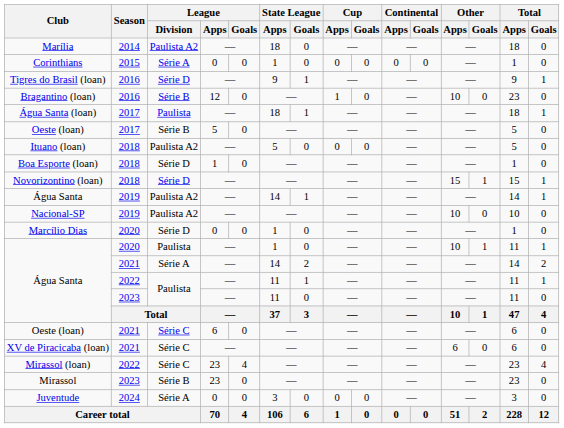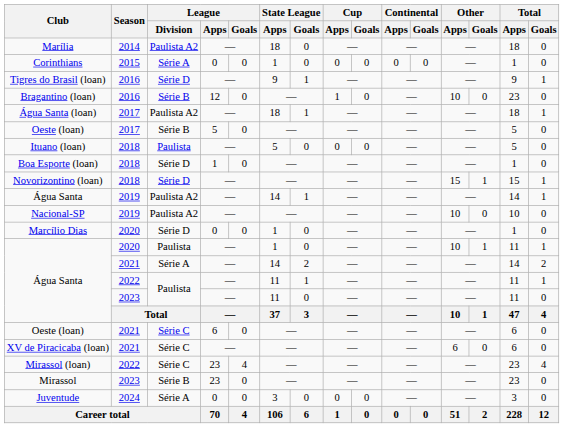 <table class="wikitable" style="text-align: center;">
 <tr>
 <th rowspan="2">Club</th>
 <th rowspan="2">Season</th>
 <th colspan="3">League</th>
 <th colspan="2">State League</th>
 <th colspan="2">Cup</th>
 <th colspan="2">Continental</th>
 <th colspan="2">Other</th>
 <th colspan="2">Total</th>
 </tr>
 <tr>
 <th>Division</th>
 <th>Apps</th>
 <th>Goals</th>
 <th>Apps</th>
 <th>Goals</th>
 <th>Apps</th>
 <th>Goals</th>
 <th>Apps</th>
 <th>Goals</th>
 <th>Apps</th>
 <th>Goals</th>
 <th>Apps</th>
 <th>Goals</th>
 </tr>
 <tr>
 <td><a href='#'>Marília</a></td>
 <td><a href='#'>2014</a></td>
 <td><a href='#'>Paulista A2</a></td>
 <td colspan="2">—</td>
 <td>18</td>
 <td>0</td>
 <td colspan="2">—</td>
 <td colspan="2">—</td>
 <td colspan="2">—</td>
 <td>18</td>
 <td>0</td>
 </tr>
 <tr>
 <td><a href='#'>Corinthians</a></td>
 <td><a href='#'>2015</a></td>
 <td><a href='#'>Série A</a></td>
 <td>0</td>
 <td>0</td>
 <td>1</td>
 <td>0</td>
 <td>0</td>
 <td>0</td>
 <td>0</td>
 <td>0</td>
 <td colspan="2">—</td>
 <td>1</td>
 <td>0</td>
 </tr>
 <tr>
 <td><a href='#'>Tigres do Brasil</a> (loan)</td>
 <td><a href='#'>2016</a></td>
 <td><a href='#'>Série D</a></td>
 <td colspan="2">—</td>
 <td>9</td>
 <td>1</td>
 <td colspan="2">—</td>
 <td colspan="2">—</td>
 <td colspan="2">—</td>
 <td>9</td>
 <td>1</td>
 </tr>
 <tr>
 <td><a href='#'>Bragantino</a> (loan)</td>
 <td><a href='#'>2016</a></td>
 <td><a href='#'>Série B</a></td>
 <td>12</td>
 <td>0</td>
 <td colspan="2">—</td>
 <td>1</td>
 <td>0</td>
 <td colspan="2">—</td>
 <td>10</td>
 <td>0</td>
 <td>23</td>
 <td>0</td>
 </tr>
 <tr>
 <td><a href='#'>Água Santa</a> (loan)</td>
 <td><a href='#'>2017</a></td>
-<td><a href='#'>Paulista</a></td>
+<td>Paulista A2</td>
 <td colspan="2">—</td>
 <td>18</td>
 <td>1</td>
 <td colspan="2">—</td>
 <td colspan="2">—</td>
 <td colspan="2">—</td>
 <td>18</td>
 <td>1</td>
 </tr>
 <tr>
 <td><a href='#'>Oeste</a> (loan)</td>
 <td><a href='#'>2017</a></td>
 <td>Série B</td>
 <td>5</td>
 <td>0</td>
 <td colspan="2">—</td>
 <td colspan="2">—</td>
 <td colspan="2">—</td>
 <td colspan="2">—</td>
 <td>5</td>
 <td>0</td>
 </tr>
 <tr>
 <td><a href='#'>Ituano</a> (loan)</td>
 <td><a href='#'>2018</a></td>
-<td>Paulista A2</td>
+<td><a href='#'>Paulista</a></td>
 <td colspan="2">—</td>
 <td>5</td>
 <td>0</td>
 <td>0</td>
 <td>0</td>
 <td colspan="2">—</td>
 <td colspan="2">—</td>
 <td>5</td>
 <td>0</td>
 </tr>
 <tr>
 <td><a href='#'>Boa Esporte</a> (loan)</td>
 <td><a href='#'>2018</a></td>
 <td>Série D</td>
 <td>1</td>
 <td>0</td>
 <td colspan="2">—</td>
 <td colspan="2">—</td>
 <td colspan="2">—</td>
 <td colspan="2">—</td>
 <td>1</td>
 <td>0</td>
 </tr>
 <tr>
 <td><a href='#'>Novorizontino</a> (loan)</td>
 <td><a href='#'>2018</a></td>
 <td><a href='#'>Série D</a></td>
 <td colspan="2">—</td>
 <td colspan="2">—</td>
 <td colspan="2">—</td>
 <td colspan="2">—</td>
 <td>15</td>
 <td>1</td>
 <td>15</td>
 <td>1</td>
 </tr>
 <tr>
 <td>Água Santa</td>
 <td><a href='#'>2019</a></td>
 <td>Paulista A2</td>
 <td colspan="2">—</td>
 <td>14</td>
 <td>1</td>
 <td colspan="2">—</td>
 <td colspan="2">—</td>
 <td colspan="2">—</td>
 <td>14</td>
 <td>1</td>
 </tr>
 <tr>
 <td><a href='#'>Nacional-SP</a></td>
 <td><a href='#'>2019</a></td>
 <td>Paulista A2</td>
 <td colspan="2">—</td>
 <td colspan="2">—</td>
 <td colspan="2">—</td>
 <td colspan="2">—</td>
 <td>10</td>
 <td>0</td>
 <td>10</td>
 <td>0</td>
 </tr>
 <tr>
 <td><a href='#'>Marcílio Dias</a></td>
 <td><a href='#'>2020</a></td>
 <td>Série D</td>
 <td>0</td>
 <td>0</td>
 <td>1</td>
 <td>0</td>
 <td colspan="2">—</td>
 <td colspan="2">—</td>
 <td colspan="2">—</td>
 <td>1</td>
 <td>0</td>
 </tr>
 <tr>
 <td rowspan="5" valign="center">Água Santa</td>
 <td><a href='#'>2020</a></td>
 <td>Paulista</td>
 <td colspan="2">—</td>
 <td>1</td>
 <td>0</td>
 <td colspan="2">—</td>
 <td colspan="2">—</td>
 <td>10</td>
 <td>1</td>
 <td>11</td>
 <td>1</td>
 </tr>
 <tr>
 <td><a href='#'>2021</a></td>
 <td>Série A</td>
 <td colspan="2">—</td>
 <td>14</td>
 <td>2</td>
 <td colspan="2">—</td>
 <td colspan="2">—</td>
 <td colspan="2">—</td>
 <td>14</td>
 <td>2</td>
 </tr>
 <tr>
 <td><a href='#'>2022</a></td>
 <td rowspan="2">Paulista</td>
 <td colspan="2">—</td>
 <td>11</td>
 <td>1</td>
 <td colspan="2">—</td>
 <td colspan="2">—</td>
 <td colspan="2">—</td>
 <td>11</td>
 <td>1</td>
 </tr>
 <tr>
 <td><a href='#'>2023</a></td>
 <td colspan="2">—</td>
 <td>11</td>
 <td>0</td>
 <td colspan="2">—</td>
 <td colspan="2">—</td>
 <td colspan="2">—</td>
 <td>11</td>
 <td>0</td>
 </tr>
 <tr>
 <th colspan="2">Total</th>
 <th colspan="2">—</th>
 <th>37</th>
 <th>3</th>
 <th colspan="2">—</th>
 <th colspan="2">—</th>
 <th>10</th>
 <th>1</th>
 <th>47</th>
 <th>4</th>
 </tr>
 <tr>
 <td>Oeste (loan)</td>
 <td><a href='#'>2021</a></td>
 <td><a href='#'>Série C</a></td>
 <td>6</td>
 <td>0</td>
 <td colspan="2">—</td>
 <td colspan="2">—</td>
 <td colspan="2">—</td>
 <td colspan="2">—</td>
 <td>6</td>
 <td>0</td>
 </tr>
 <tr>
 <td><a href='#'>XV de Piracicaba</a> (loan)</td>
 <td><a href='#'>2021</a></td>
 <td>Série C</td>
 <td colspan="2">—</td>
 <td colspan="2">—</td>
 <td colspan="2">—</td>
 <td colspan="2">—</td>
 <td>6</td>
 <td>0</td>
 <td>6</td>
 <td>0</td>
 </tr>
 <tr>
 <td><a href='#'>Mirassol</a> (loan)</td>
 <td><a href='#'>2022</a></td>
 <td>Série C</td>
 <td>23</td>
 <td>4</td>
 <td colspan="2">—</td>
 <td colspan="2">—</td>
 <td colspan="2">—</td>
 <td colspan="2">—</td>
 <td>23</td>
 <td>4</td>
 </tr>
 <tr>
 <td>Mirassol</td>
 <td><a href='#'>2023</a></td>
 <td>Série B</td>
 <td>23</td>
 <td>0</td>
 <td colspan="2">—</td>
 <td colspan="2">—</td>
 <td colspan="2">—</td>
 <td colspan="2">—</td>
 <td>23</td>
 <td>0</td>
 </tr>
 <tr>
 <td><a href='#'>Juventude</a></td>
 <td><a href='#'>2024</a></td>
 <td>Série A</td>
 <td>0</td>
 <td>0</td>
 <td>3</td>
 <td>0</td>
 <td>0</td>
 <td>0</td>
 <td colspan="2">—</td>
 <td colspan="2">—</td>
 <td>3</td>
 <td>0</td>
 </tr>
 <tr>
 <th colspan="3"><strong>Career total</strong></th>
 <th>70</th>
 <th>4</th>
 <th>106</th>
 <th>6</th>
 <th>1</th>
 <th>0</th>
 <th>0</th>
 <th>0</th>
 <th>51</th>
 <th>2</th>
 <th>228</th>
 <th>12</th>
 </tr>
 </table>
